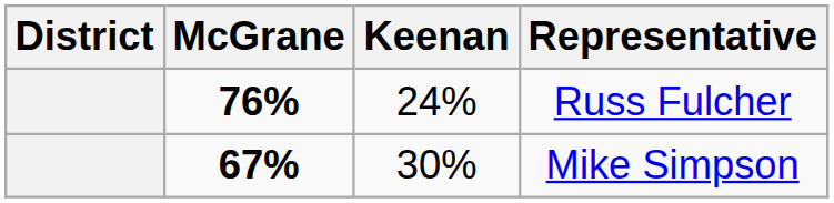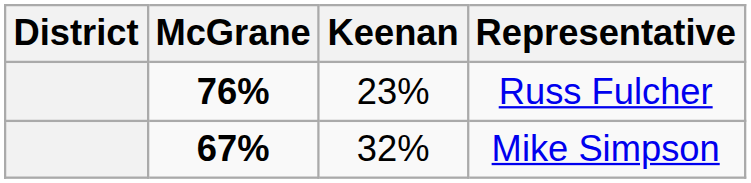 <table class=wikitable>
 <tr>
 <th>District</th>
 <th>McGrane</th>
 <th>Keenan</th>
 <th>Representative</th>
 </tr>
 <tr align=center>
 <th></th>
 <td><strong>76%</strong></td>
-<td>24%</td>
+<td>23%</td>
 <td><a href='#'>Russ Fulcher</a></td>
 </tr>
 <tr align=center>
 <th></th>
 <td><strong>67%</strong></td>
-<td>30%</td>
+<td>32%</td>
 <td><a href='#'>Mike Simpson</a></td>
 </tr>
 </table>
